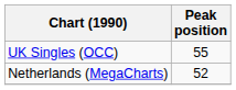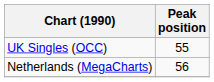 <table class="wikitable sortable">
 <tr>
 <th>Chart (1990)</th>
 <th>Peak<br>position</th>
 </tr>
 <tr>
 <td><a href='#'>UK Singles</a> (<a href='#'>OCC</a>)</td>
 <td align="center">55</td>
 </tr>
 <tr>
 <td>Netherlands (<a href='#'>MegaCharts</a>)</td>
-<td align="center">52</td>
+<td align="center">56</td>
 </tr>
 <tr>
 </tr>
 </table>
